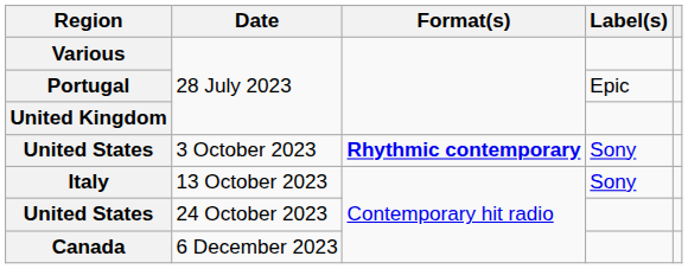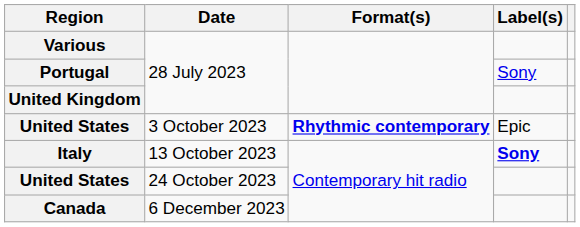 <table class="wikitable plainrowheaders">
 <tr>
 <th scope="col">Region</th>
 <th scope="col">Date</th>
 <th scope="col">Format(s)</th>
 <th scope="col">Label(s)</th>
 <th scope="col"></th>
 </tr>
 <tr>
 <th scope="row">Various</th>
 <td rowspan="3">28 July 2023</td>
 <td rowspan="3"></td>
 <td></td>
 <td align="center"></td>
 </tr>
 <tr>
 <th scope="row">Portugal</th>
-<td>Epic</td>
+<td><a href='#'>Sony</a></td>
 <td align="center"></td>
 </tr>
 <tr>
 <th scope="row">United Kingdom</th>
 <td></td>
 <td align="center"></td>
 </tr>
 <tr>
 <th scope="row">United States</th>
 <td>3 October 2023</td>
 <td><strong><a href='#'>Rhythmic contemporary</a></strong></td>
-<td><a href='#'>Sony</a></td>
+<td>Epic</td>
 <td align="center"></td>
 </tr>
 <tr>
 <th scope="row">Italy</th>
 <td>13 October 2023</td>
 <td rowspan="3"><a href='#'>Contemporary hit radio</a></td>
-<td><a href='#'>Sony</a></td>
+<td><strong><a href='#'>Sony</a></strong></td>
 <td align="center"></td>
 </tr>
 <tr>
 <th scope="row">United States</th>
 <td>24 October 2023</td>
 <td></td>
 <td align="center"></td>
 </tr>
 <tr>
 <th scope="row">Canada</th>
 <td>6 December 2023</td>
 <td></td>
 <td align="center"></td>
 </tr>
 </table>
